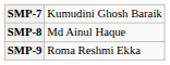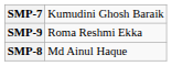 <table class="wikitable sortable">
 <tr>
 <th>SMP-7</th>
 <td>Kumudini Ghosh Baraik</td>
 </tr>
 <tr>
+<th>SMP-9</th>
+<td>Roma Reshmi Ekka</td>
+</tr>
+<tr>
 <th>SMP-8</th>
 <td>Md Ainul Haque</td>
 </tr>
-<tr>
-<th>SMP-9</th>
-<td>Roma Reshmi Ekka</td>
-</tr>
 </table>
